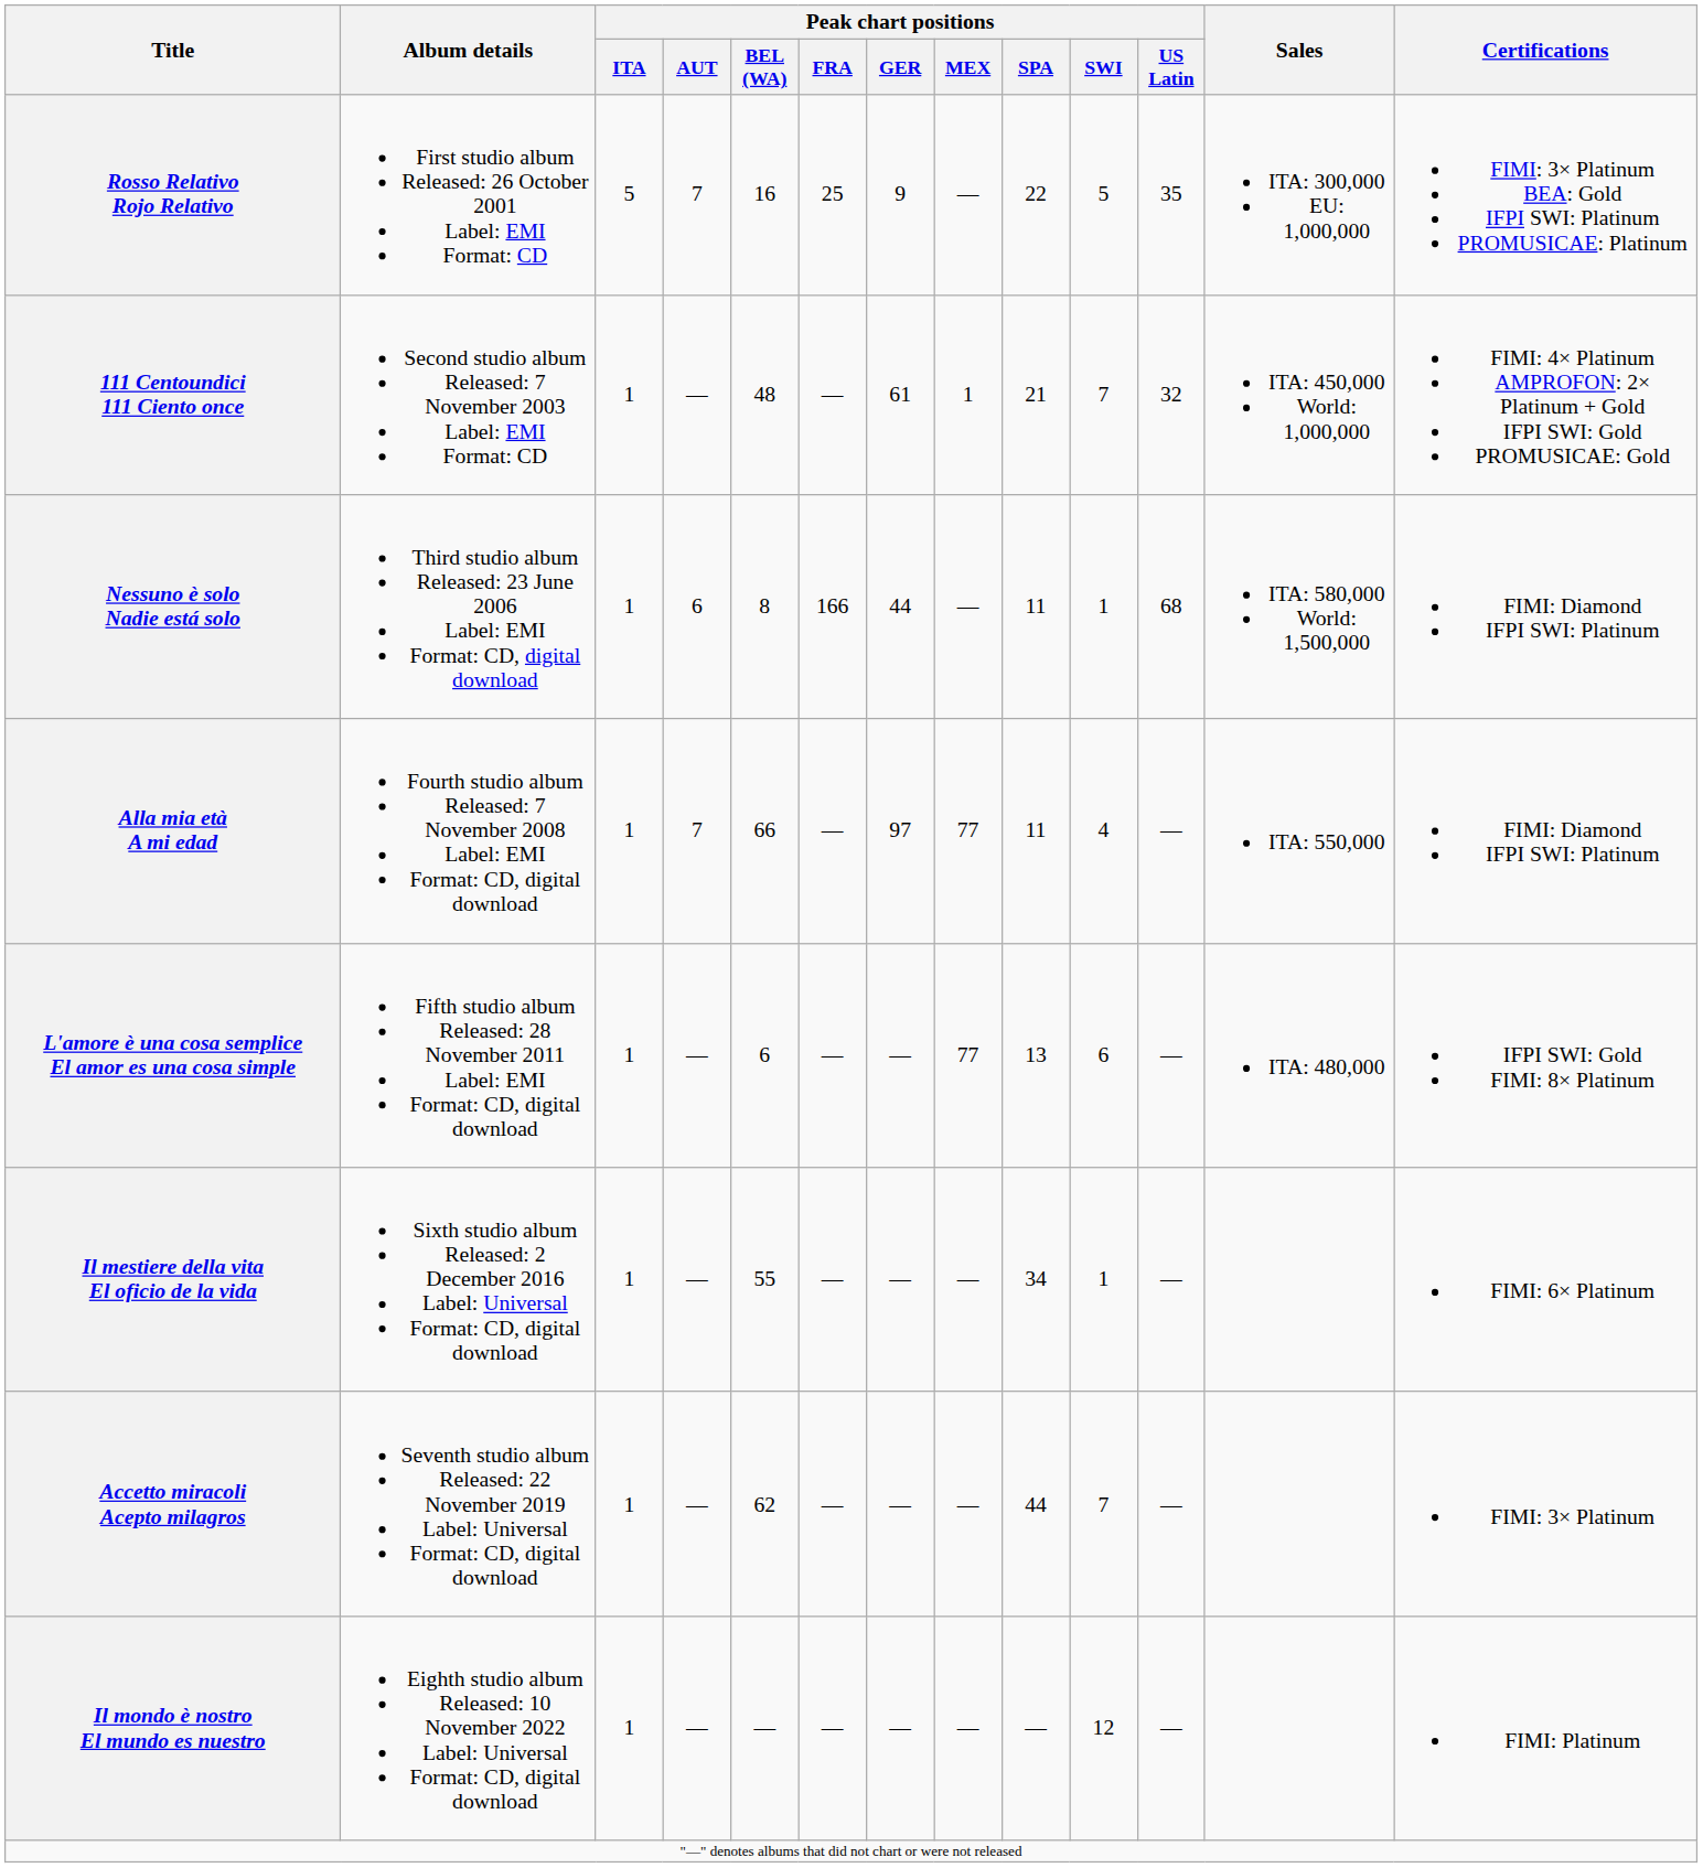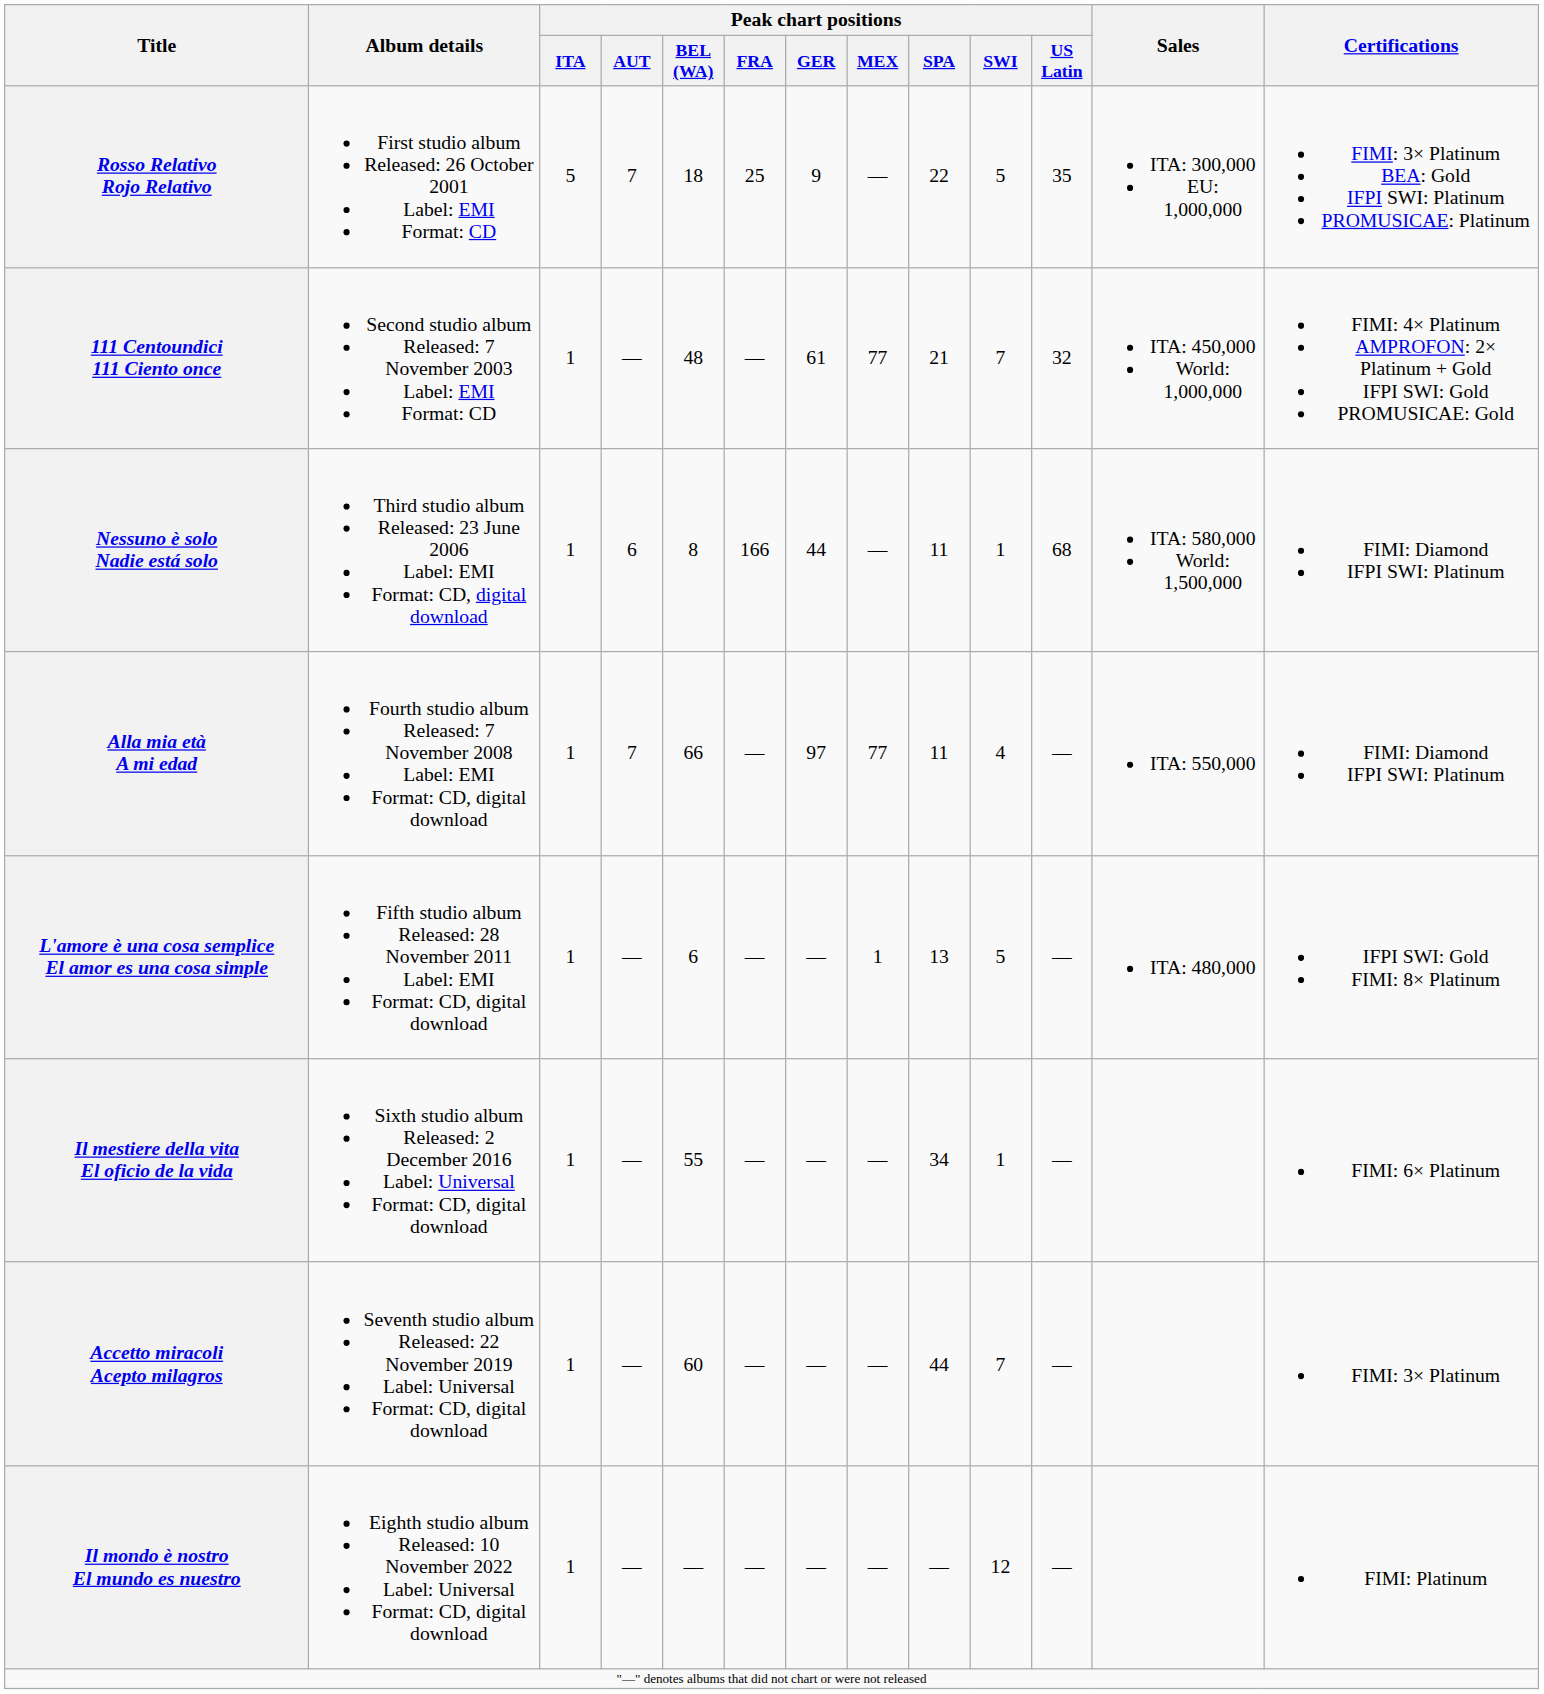 <table class="wikitable plainrowheaders" style="text-align:center;" border="1">
 <tr>
 <th scope="col" rowspan="2" style="width:15em;">Title</th>
 <th scope="col" rowspan="2">Album details</th>
 <th scope="col" colspan="9">Peak chart positions</th>
 <th scope="col" rowspan="2">Sales</th>
 <th scope="col" rowspan="2"><a href='#'>Certifications</a></th>
 </tr>
 <tr>
 <th scope="col" style="width:3em;font-size:90%;"><a href='#'>ITA</a><br></th>
 <th scope="col" style="width:3em;font-size:90%;"><a href='#'>AUT</a><br></th>
 <th scope="col" style="width:3em;font-size:90%;"><a href='#'>BEL<br>(WA)</a><br></th>
 <th scope="col" style="width:3em;font-size:90%;"><a href='#'>FRA</a><br></th>
 <th scope="col" style="width:3em;font-size:90%;"><a href='#'>GER</a><br></th>
 <th scope="col" style="width:3em;font-size:90%;"><a href='#'>MEX</a><br></th>
 <th scope="col" style="width:3em;font-size:90%;"><a href='#'>SPA</a><br></th>
 <th scope="col" style="width:3em;font-size:90%;"><a href='#'>SWI</a><br></th>
 <th scope="col" style="width:3em;font-size:90%;"><a href='#'>US Latin</a><br></th>
 </tr>
 <tr>
 <th scope="row"><em><a href='#'>Rosso Relativo<br>Rojo Relativo</a></em></th>
 <td><br><ul><li>First studio album</li><li>Released: 26 October 2001</li><li>Label: <a href='#'>EMI</a></li><li>Format: <a href='#'>CD</a></li></ul></td>
 <td>5</td>
 <td>7</td>
-<td>16</td>
+<td>18</td>
 <td>25</td>
 <td>9</td>
 <td>—</td>
 <td>22</td>
 <td>5</td>
 <td>35</td>
 <td><br><ul><li>ITA: 300,000</li><li>EU: 1,000,000</li></ul></td>
 <td><br><ul><li><a href='#'>FIMI</a>: 3× Platinum</li><li><a href='#'>BEA</a>: Gold</li><li><a href='#'>IFPI</a> SWI: Platinum</li><li><a href='#'>PROMUSICAE</a>: Platinum</li></ul></td>
 </tr>
 <tr>
 <th scope="row"><em><a href='#'>111 Centoundici<br>111 Ciento once</a></em></th>
 <td><br><ul><li>Second studio album</li><li>Released: 7 November 2003</li><li>Label: <a href='#'>EMI</a></li><li>Format: CD</li></ul></td>
 <td>1</td>
 <td>—</td>
 <td>48</td>
 <td>—</td>
 <td>61</td>
-<td>1</td>
+<td>77</td>
 <td>21</td>
 <td>7</td>
 <td>32</td>
 <td><br><ul><li>ITA: 450,000</li><li>World: 1,000,000</li></ul></td>
 <td><br><ul><li>FIMI: 4× Platinum</li><li><a href='#'>AMPROFON</a>: 2× Platinum + Gold</li><li>IFPI SWI: Gold</li><li>PROMUSICAE: Gold</li></ul></td>
 </tr>
 <tr>
 <th scope="row"><em><a href='#'>Nessuno è solo<br>Nadie está solo</a></em></th>
 <td><br><ul><li>Third studio album</li><li>Released: 23 June 2006</li><li>Label: EMI</li><li>Format: CD, <a href='#'>digital download</a></li></ul></td>
 <td>1</td>
 <td>6</td>
 <td>8</td>
 <td>166</td>
 <td>44</td>
 <td>—</td>
 <td>11</td>
 <td>1</td>
 <td>68</td>
 <td><br><ul><li>ITA: 580,000</li><li>World: 1,500,000</li></ul></td>
 <td><br><ul><li>FIMI: Diamond</li><li>IFPI SWI: Platinum</li></ul></td>
 </tr>
 <tr>
 <th scope="row"><em><a href='#'>Alla mia età<br>A mi edad</a></em></th>
 <td><br><ul><li>Fourth studio album</li><li>Released: 7 November 2008</li><li>Label: EMI</li><li>Format: CD, digital download</li></ul></td>
 <td>1</td>
 <td>7</td>
 <td>66</td>
 <td>—</td>
 <td>97</td>
 <td>77</td>
 <td>11</td>
 <td>4</td>
 <td>—</td>
 <td><br><ul><li>ITA: 550,000</li></ul></td>
 <td><br><ul><li>FIMI: Diamond</li><li>IFPI SWI: Platinum</li></ul></td>
 </tr>
 <tr>
 <th scope="row"><em><a href='#'>L'amore è una cosa semplice<br>El amor es una cosa simple</a></em></th>
 <td><br><ul><li>Fifth studio album</li><li>Released: 28 November 2011</li><li>Label: EMI</li><li>Format: CD, digital download</li></ul></td>
 <td>1</td>
 <td>—</td>
 <td>6</td>
 <td>—</td>
 <td>—</td>
-<td>77</td>
+<td>1</td>
 <td>13</td>
-<td>6</td>
+<td>5</td>
 <td>—</td>
 <td><br><ul><li>ITA: 480,000</li></ul></td>
 <td><br><ul><li>IFPI SWI: Gold</li><li>FIMI: 8× Platinum</li></ul></td>
 </tr>
 <tr>
 <th scope="row"><em><a href='#'>Il mestiere della vita<br>El oficio de la vida</a></em></th>
 <td><br><ul><li>Sixth studio album</li><li>Released: 2 December 2016</li><li>Label: <a href='#'>Universal</a></li><li>Format: CD, digital download</li></ul></td>
 <td>1</td>
 <td>—</td>
 <td>55</td>
 <td>—</td>
 <td>—</td>
 <td>—</td>
 <td>34</td>
 <td>1</td>
 <td>—</td>
 <td></td>
 <td><br><ul><li>FIMI: 6× Platinum</li></ul></td>
 </tr>
 <tr>
 <th scope="row"><em><a href='#'>Accetto miracoli<br>Acepto milagros</a></em></th>
 <td><br><ul><li>Seventh studio album</li><li>Released: 22 November 2019</li><li>Label: Universal</li><li>Format: CD, digital download</li></ul></td>
 <td>1</td>
 <td>—</td>
-<td>62</td>
+<td>60</td>
 <td>—</td>
 <td>—</td>
 <td>—</td>
 <td>44</td>
 <td>7</td>
 <td>—</td>
 <td></td>
 <td><br><ul><li>FIMI: 3× Platinum</li></ul></td>
 </tr>
 <tr>
 <th scope="row"><em><a href='#'>Il mondo è nostro<br>El mundo es nuestro</a></em></th>
 <td><br><ul><li>Eighth studio album</li><li>Released: 10 November 2022</li><li>Label: Universal</li><li>Format: CD, digital download</li></ul></td>
 <td>1<br></td>
 <td>—</td>
 <td>—</td>
 <td>—</td>
 <td>—</td>
 <td>—</td>
 <td>—</td>
 <td>12</td>
 <td>—</td>
 <td></td>
 <td><br><ul><li>FIMI: Platinum</li></ul></td>
 </tr>
 <tr>
 <td colspan="30" style="font-size:8pt">"—" denotes albums that did not chart or were not released</td>
 </tr>
 </table>
